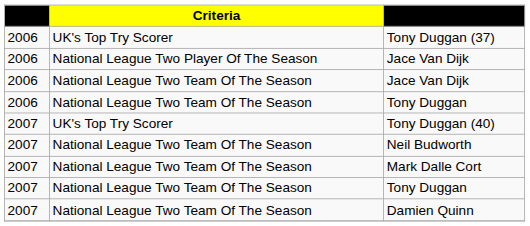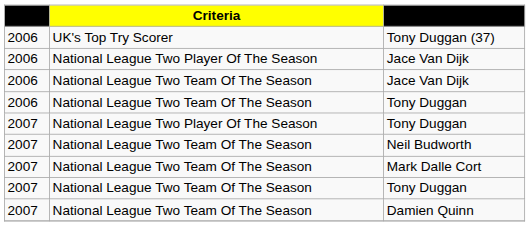 <table class="wikitable sortable" width=48.5% align=left>
 <tr>
 <th colspan="1" style="background-color: black;"><span>Year</span></th>
 <th colspan="1" style="background-color: yellow;"><span>Criteria</span></th>
 <th colspan="1" style="background-color: black;"><span>Player</span></th>
 </tr>
 <tr>
 <td>2006</td>
 <td>UK's Top Try Scorer</td>
 <td>Tony Duggan (37)</td>
 </tr>
 <tr>
 <td>2006</td>
 <td>National League Two Player Of The Season</td>
 <td>Jace Van Dijk</td>
 </tr>
 <tr>
 <td>2006</td>
 <td>National League Two Team Of The Season</td>
 <td>Jace Van Dijk</td>
 </tr>
 <tr>
 <td>2006</td>
 <td>National League Two Team Of The Season</td>
 <td>Tony Duggan</td>
 </tr>
 <tr>
 <td>2007</td>
-<td>UK's Top Try Scorer</td>
-<td>Tony Duggan (40)</td>
+<td>National League Two Player Of The Season</td>
+<td>Tony Duggan</td>
 </tr>
 <tr>
 <td>2007</td>
 <td>National League Two Team Of The Season</td>
 <td>Neil Budworth</td>
 </tr>
 <tr>
 <td>2007</td>
 <td>National League Two Team Of The Season</td>
 <td>Mark Dalle Cort</td>
 </tr>
 <tr>
 <td>2007</td>
 <td>National League Two Team Of The Season</td>
 <td>Tony Duggan</td>
 </tr>
 <tr>
 <td>2007</td>
 <td>National League Two Team Of The Season</td>
 <td>Damien Quinn</td>
 </tr>
 <tr>
 </tr>
 </table>
